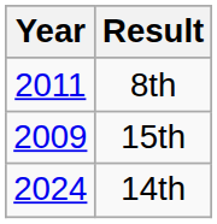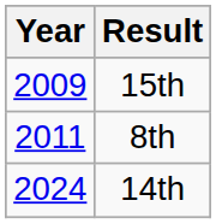 <table class="wikitable" style="text-align:center">
 <tr>
 <th>Year</th>
 <th>Result</th>
 </tr>
 <tr>
+<td><a href='#'>2009</a></td>
+<td>15th</td>
+</tr>
+<tr>
 <td><a href='#'>2011</a></td>
 <td>8th</td>
-</tr>
-<tr>
-<td><a href='#'>2009</a></td>
-<td>15th</td>
 </tr>
 <tr>
 <td><a href='#'>2024</a></td>
 <td>14th</td>
 </tr>
 </table>
